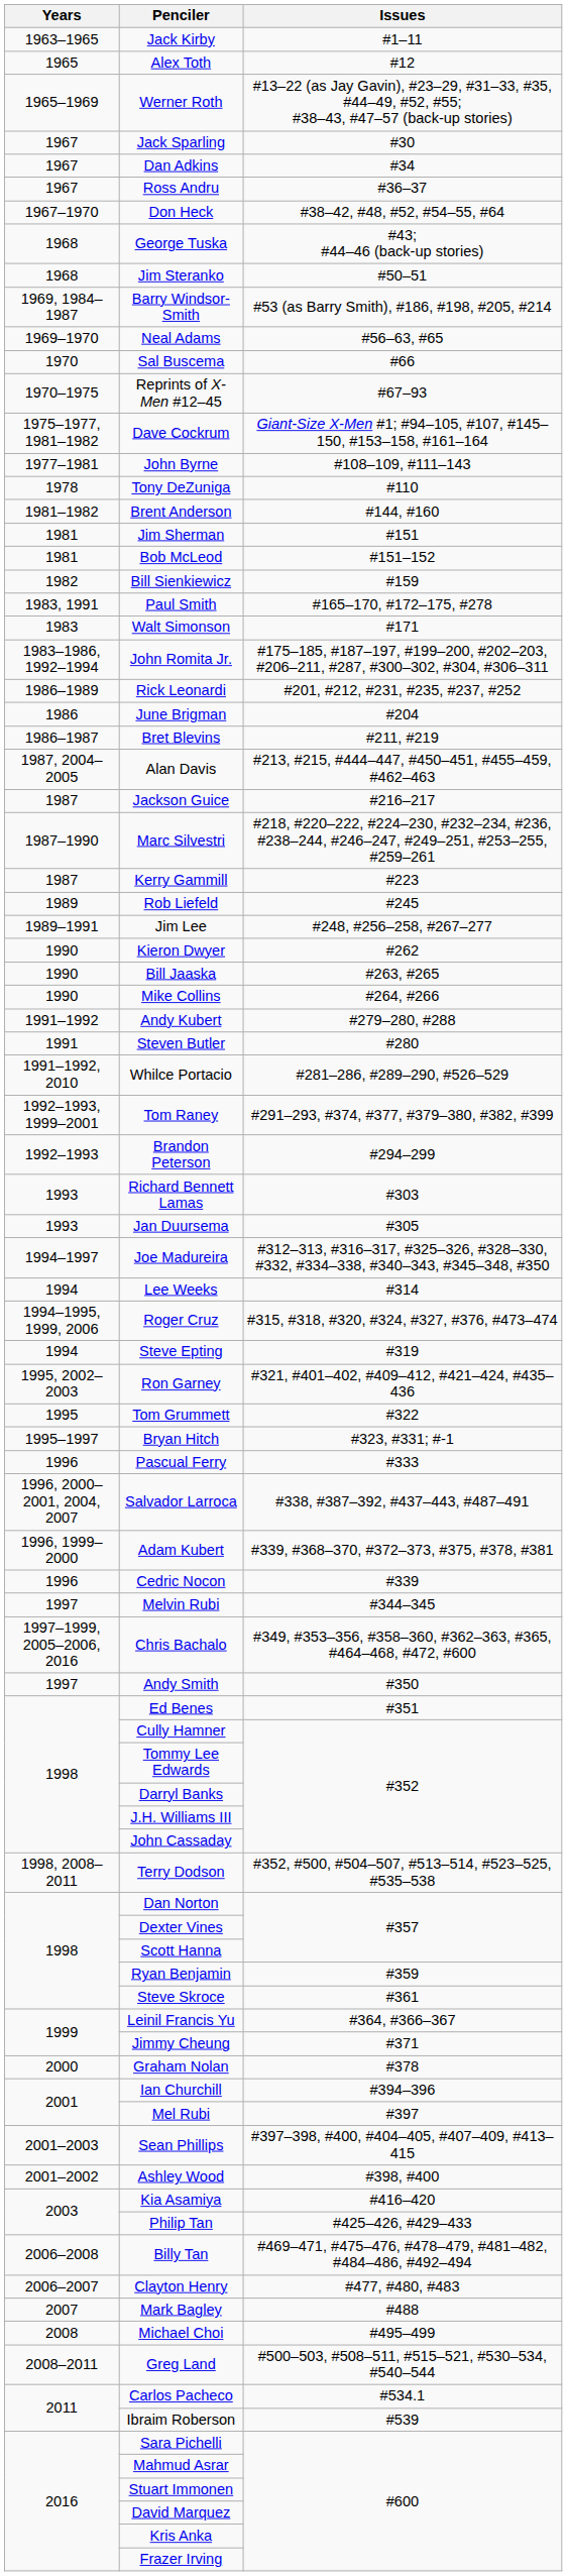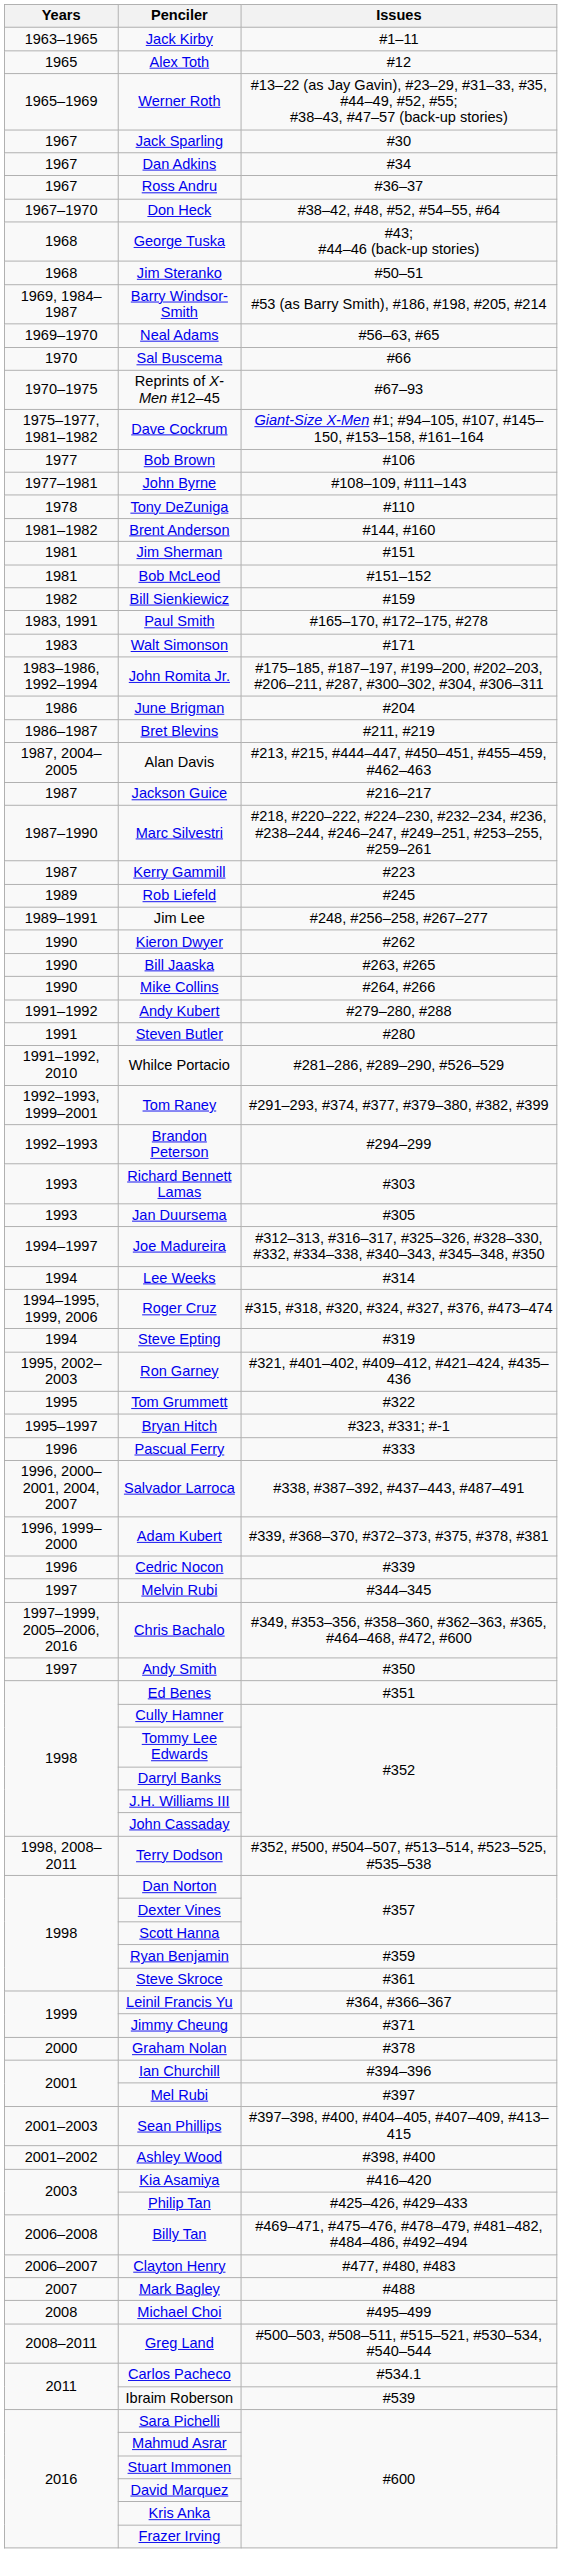 <table class="wikitable" style="vertical-align:text-top">
 <tr>
 <th>Years</th>
 <th>Penciler</th>
 <th>Issues</th>
 </tr>
 <tr>
 <td align="center">1963–1965</td>
 <td align="center"><a href='#'>Jack Kirby</a></td>
 <td align="center">#1–11</td>
 </tr>
 <tr>
 <td align="center">1965</td>
 <td align="center"><a href='#'>Alex Toth</a></td>
 <td align="center">#12</td>
 </tr>
 <tr>
 <td align="center">1965–1969</td>
 <td align="center"><a href='#'>Werner Roth</a></td>
 <td align="center">#13–22 (as Jay Gavin), #23–29, #31–33, #35, #44–49, #52, #55; <br>#38–43, #47–57 (back-up stories)</td>
 </tr>
 <tr>
 <td align="center">1967</td>
 <td align="center"><a href='#'>Jack Sparling</a></td>
 <td align="center">#30</td>
 </tr>
 <tr>
 <td align="center">1967</td>
 <td align="center"><a href='#'>Dan Adkins</a></td>
 <td align="center">#34</td>
 </tr>
 <tr>
 <td align="center">1967</td>
 <td align="center"><a href='#'>Ross Andru</a></td>
 <td align="center">#36–37</td>
 </tr>
 <tr>
 <td align="center">1967–1970</td>
 <td align="center"><a href='#'>Don Heck</a></td>
 <td align="center">#38–42, #48, #52, #54–55, #64</td>
 </tr>
 <tr>
 <td align="center">1968</td>
 <td align="center"><a href='#'>George Tuska</a></td>
 <td align="center">#43; <br>#44–46 (back-up stories)</td>
 </tr>
 <tr>
 <td align="center">1968</td>
 <td align="center"><a href='#'>Jim Steranko</a></td>
 <td align="center">#50–51</td>
 </tr>
 <tr>
 <td align="center">1969, 1984–1987</td>
 <td align="center"><a href='#'>Barry Windsor-Smith</a></td>
 <td align="center">#53 (as Barry Smith), #186, #198, #205, #214</td>
 </tr>
 <tr>
 <td align="center">1969–1970</td>
 <td align="center"><a href='#'>Neal Adams</a></td>
 <td align="center">#56–63, #65</td>
 </tr>
 <tr>
 <td align="center">1970</td>
 <td align="center"><a href='#'>Sal Buscema</a></td>
 <td align="center">#66</td>
 </tr>
 <tr>
 <td align="center">1970–1975</td>
 <td align="center">Reprints of <em>X-Men</em> #12–45</td>
 <td align="center">#67–93</td>
 </tr>
 <tr>
 <td align="center">1975–1977, 1981–1982</td>
 <td align="center"><a href='#'>Dave Cockrum</a></td>
 <td align="center"><em><a href='#'>Giant-Size X-Men</a></em> #1; #94–105, #107, #145–150, #153–158, #161–164</td>
 </tr>
 <tr>
+<td align="center">1977</td>
+<td align="center"><a href='#'>Bob Brown</a></td>
+<td align="center">#106</td>
+</tr>
+<tr>
 <td align="center">1977–1981</td>
 <td align="center"><a href='#'>John Byrne</a></td>
 <td align="center">#108–109, #111–143</td>
 </tr>
 <tr>
 <td align="center">1978</td>
 <td align="center"><a href='#'>Tony DeZuniga</a></td>
 <td align="center">#110</td>
 </tr>
 <tr>
 <td align="center">1981–1982</td>
 <td align="center"><a href='#'>Brent Anderson</a></td>
 <td align="center">#144, #160</td>
 </tr>
 <tr>
 <td align="center">1981</td>
 <td align="center"><a href='#'>Jim Sherman</a></td>
 <td align="center">#151</td>
 </tr>
 <tr>
 <td align="center">1981</td>
 <td align="center"><a href='#'>Bob McLeod</a></td>
 <td align="center">#151–152</td>
 </tr>
 <tr>
 <td align="center">1982</td>
 <td align="center"><a href='#'>Bill Sienkiewicz</a></td>
 <td align="center">#159</td>
 </tr>
 <tr>
 <td align="center">1983, 1991</td>
 <td align="center"><a href='#'>Paul Smith</a></td>
 <td align="center">#165–170, #172–175, #278</td>
 </tr>
 <tr>
 <td align="center">1983</td>
 <td align="center"><a href='#'>Walt Simonson</a></td>
 <td align="center">#171</td>
 </tr>
 <tr>
 <td align="center">1983–1986, 1992–1994</td>
 <td align="center"><a href='#'>John Romita Jr.</a></td>
 <td align="center">#175–185, #187–197, #199–200, #202–203, #206–211, #287, #300–302, #304, #306–311</td>
-</tr>
-<tr>
-<td align="center">1986–1989</td>
-<td align="center"><a href='#'>Rick Leonardi</a></td>
-<td align="center">#201, #212, #231, #235, #237, #252</td>
 </tr>
 <tr>
 <td align="center">1986</td>
 <td align="center"><a href='#'>June Brigman</a></td>
 <td align="center">#204</td>
 </tr>
 <tr>
 <td align="center">1986–1987</td>
 <td align="center"><a href='#'>Bret Blevins</a></td>
 <td align="center">#211, #219</td>
 </tr>
 <tr>
 <td align="center">1987, 2004–2005</td>
 <td align="center">Alan Davis</td>
 <td align="center">#213, #215, #444–447, #450–451, #455–459, #462–463</td>
 </tr>
 <tr>
 <td align="center">1987</td>
 <td align="center"><a href='#'>Jackson Guice</a></td>
 <td align="center">#216–217</td>
 </tr>
 <tr>
 <td align="center">1987–1990</td>
 <td align="center"><a href='#'>Marc Silvestri</a></td>
 <td align="center">#218, #220–222, #224–230, #232–234, #236, #238–244, #246–247, #249–251, #253–255, #259–261</td>
 </tr>
 <tr>
 <td align="center">1987</td>
 <td align="center"><a href='#'>Kerry Gammill</a></td>
 <td align="center">#223</td>
 </tr>
 <tr>
 <td align="center">1989</td>
 <td align="center"><a href='#'>Rob Liefeld</a></td>
 <td align="center">#245</td>
 </tr>
 <tr>
 <td align="center">1989–1991</td>
 <td align="center">Jim Lee</td>
 <td align="center">#248, #256–258, #267–277</td>
 </tr>
 <tr>
 <td align="center">1990</td>
 <td align="center"><a href='#'>Kieron Dwyer</a></td>
 <td align="center">#262</td>
 </tr>
 <tr>
 <td align="center">1990</td>
 <td align="center"><a href='#'>Bill Jaaska</a></td>
 <td align="center">#263, #265</td>
 </tr>
 <tr>
 <td align="center">1990</td>
 <td align="center"><a href='#'>Mike Collins</a></td>
 <td align="center">#264, #266</td>
 </tr>
 <tr>
 <td align="center">1991–1992</td>
 <td align="center"><a href='#'>Andy Kubert</a></td>
 <td align="center">#279–280, #288</td>
 </tr>
 <tr>
 <td align="center">1991</td>
 <td align="center"><a href='#'>Steven Butler</a></td>
 <td align="center">#280</td>
 </tr>
 <tr>
 <td align="center">1991–1992, 2010</td>
 <td align="center">Whilce Portacio</td>
 <td align="center">#281–286, #289–290, #526–529</td>
 </tr>
 <tr>
 <td align="center">1992–1993, 1999–2001</td>
 <td align="center"><a href='#'>Tom Raney</a></td>
 <td align="center">#291–293, #374, #377, #379–380, #382, #399</td>
 </tr>
 <tr>
 <td align="center">1992–1993</td>
 <td align="center"><a href='#'>Brandon Peterson</a></td>
 <td align="center">#294–299</td>
 </tr>
 <tr>
 <td align="center">1993</td>
 <td align="center"><a href='#'>Richard Bennett Lamas</a></td>
 <td align="center">#303</td>
 </tr>
 <tr>
 <td align="center">1993</td>
 <td align="center"><a href='#'>Jan Duursema</a></td>
 <td align="center">#305</td>
 </tr>
 <tr>
 <td align="center">1994–1997</td>
 <td align="center"><a href='#'>Joe Madureira</a></td>
 <td align="center">#312–313, #316–317, #325–326, #328–330, #332, #334–338, #340–343, #345–348, #350</td>
 </tr>
 <tr>
 <td align="center">1994</td>
 <td align="center"><a href='#'>Lee Weeks</a></td>
 <td align="center">#314</td>
 </tr>
 <tr>
 <td align="center">1994–1995, 1999, 2006</td>
 <td align="center"><a href='#'>Roger Cruz</a></td>
 <td align="center">#315, #318, #320, #324, #327, #376, #473–474</td>
 </tr>
 <tr>
 <td align="center">1994</td>
 <td align="center"><a href='#'>Steve Epting</a></td>
 <td align="center">#319</td>
 </tr>
 <tr>
 <td align="center">1995, 2002–2003</td>
 <td align="center"><a href='#'>Ron Garney</a></td>
 <td align="center">#321, #401–402, #409–412, #421–424, #435–436</td>
 </tr>
 <tr>
 <td align="center">1995</td>
 <td align="center"><a href='#'>Tom Grummett</a></td>
 <td align="center">#322</td>
 </tr>
 <tr>
 <td align="center">1995–1997</td>
 <td align="center"><a href='#'>Bryan Hitch</a></td>
 <td align="center">#323, #331; #-1</td>
 </tr>
 <tr>
 <td align="center">1996</td>
 <td align="center"><a href='#'>Pascual Ferry</a></td>
 <td align="center">#333</td>
 </tr>
 <tr>
 <td align="center">1996, 2000–2001, 2004, 2007</td>
 <td align="center"><a href='#'>Salvador Larroca</a></td>
 <td align="center">#338, #387–392, #437–443, #487–491</td>
 </tr>
 <tr>
 <td align="center">1996, 1999–2000</td>
 <td align="center"><a href='#'>Adam Kubert</a></td>
 <td align="center">#339, #368–370, #372–373, #375, #378, #381</td>
 </tr>
 <tr>
 <td align="center">1996</td>
 <td align="center"><a href='#'>Cedric Nocon</a></td>
 <td align="center">#339</td>
 </tr>
 <tr>
 <td align="center">1997</td>
 <td align="center"><a href='#'>Melvin Rubi</a></td>
 <td align="center">#344–345</td>
 </tr>
 <tr>
 <td align="center">1997–1999, 2005–2006, 2016</td>
 <td align="center"><a href='#'>Chris Bachalo</a></td>
 <td align="center">#349, #353–356, #358–360, #362–363, #365, #464–468, #472, #600</td>
 </tr>
 <tr>
 <td align="center">1997</td>
 <td align="center"><a href='#'>Andy Smith</a></td>
 <td align="center">#350</td>
 </tr>
 <tr>
 <td align="center" rowspan="6">1998</td>
 <td align="center"><a href='#'>Ed Benes</a></td>
 <td align="center">#351</td>
 </tr>
 <tr>
 <td align="center"><a href='#'>Cully Hamner</a></td>
 <td align="center" rowspan="5">#352</td>
 </tr>
 <tr>
 <td align="center"><a href='#'>Tommy Lee Edwards</a></td>
 </tr>
 <tr>
 <td align="center"><a href='#'>Darryl Banks</a></td>
 </tr>
 <tr>
 <td align="center"><a href='#'>J.H. Williams III</a></td>
 </tr>
 <tr>
 <td align="center"><a href='#'>John Cassaday</a></td>
 </tr>
 <tr>
 <td align="center">1998, 2008–2011</td>
 <td align="center"><a href='#'>Terry Dodson</a></td>
 <td align="center">#352, #500, #504–507, #513–514, #523–525, #535–538</td>
 </tr>
 <tr>
 <td align="center" rowspan="5">1998</td>
 <td align="center"><a href='#'>Dan Norton</a></td>
 <td align="center" rowspan="3">#357</td>
 </tr>
 <tr>
 <td align="center"><a href='#'>Dexter Vines</a></td>
 </tr>
 <tr>
 <td align="center"><a href='#'>Scott Hanna</a></td>
 </tr>
 <tr>
 <td align="center"><a href='#'>Ryan Benjamin</a></td>
 <td align="center">#359</td>
 </tr>
 <tr>
 <td align="center"><a href='#'>Steve Skroce</a></td>
 <td align="center">#361</td>
 </tr>
 <tr>
 <td align="center" rowspan="2">1999</td>
 <td align="center"><a href='#'>Leinil Francis Yu</a></td>
 <td align="center">#364, #366–367</td>
 </tr>
 <tr>
 <td align="center"><a href='#'>Jimmy Cheung</a></td>
 <td align="center">#371</td>
 </tr>
 <tr>
 <td align="center">2000</td>
 <td align="center"><a href='#'>Graham Nolan</a></td>
 <td align="center">#378</td>
 </tr>
 <tr>
 <td align="center" rowspan="2">2001</td>
 <td align="center"><a href='#'>Ian Churchill</a></td>
 <td align="center">#394–396</td>
 </tr>
 <tr>
 <td align="center"><a href='#'>Mel Rubi</a></td>
 <td align="center">#397</td>
 </tr>
 <tr>
 <td align="center">2001–2003</td>
 <td align="center"><a href='#'>Sean Phillips</a></td>
 <td align="center">#397–398, #400, #404–405, #407–409, #413–415</td>
 </tr>
 <tr>
 <td align="center">2001–2002</td>
 <td align="center"><a href='#'>Ashley Wood</a></td>
 <td align="center">#398, #400</td>
 </tr>
 <tr>
 <td align="center" rowspan="2">2003</td>
 <td align="center"><a href='#'>Kia Asamiya</a></td>
 <td align="center">#416–420</td>
 </tr>
 <tr>
 <td align="center"><a href='#'>Philip Tan</a></td>
 <td align="center">#425–426, #429–433</td>
 </tr>
 <tr>
 <td align="center">2006–2008</td>
 <td align="center"><a href='#'>Billy Tan</a></td>
 <td align="center">#469–471, #475–476, #478–479, #481–482, #484–486, #492–494</td>
 </tr>
 <tr>
 <td align="center">2006–2007</td>
 <td align="center"><a href='#'>Clayton Henry</a></td>
 <td align="center">#477, #480, #483</td>
 </tr>
 <tr>
 <td align="center">2007</td>
 <td align="center"><a href='#'>Mark Bagley</a></td>
 <td align="center">#488</td>
 </tr>
 <tr>
 <td align="center">2008</td>
 <td align="center"><a href='#'>Michael Choi</a></td>
 <td align="center">#495–499</td>
 </tr>
 <tr>
 <td align="center">2008–2011</td>
 <td align="center"><a href='#'>Greg Land</a></td>
 <td align="center">#500–503, #508–511, #515–521, #530–534, #540–544</td>
 </tr>
 <tr>
 <td align="center" rowspan="2">2011</td>
 <td align="center"><a href='#'>Carlos Pacheco</a></td>
 <td align="center">#534.1</td>
 </tr>
 <tr>
 <td align="center">Ibraim Roberson</td>
 <td align="center">#539</td>
 </tr>
 <tr>
 <td align="center" rowspan="6">2016</td>
 <td align="center"><a href='#'>Sara Pichelli</a></td>
 <td align="center" rowspan="6">#600</td>
 </tr>
 <tr>
 <td align="center"><a href='#'>Mahmud Asrar</a></td>
 </tr>
 <tr>
 <td align="center"><a href='#'>Stuart Immonen</a></td>
 </tr>
 <tr>
 <td align="center"><a href='#'> David Marquez</a></td>
 </tr>
 <tr>
 <td align="center"><a href='#'>Kris Anka</a></td>
 </tr>
 <tr>
 <td align="center"><a href='#'>Frazer Irving</a></td>
 </tr>
 </table>
